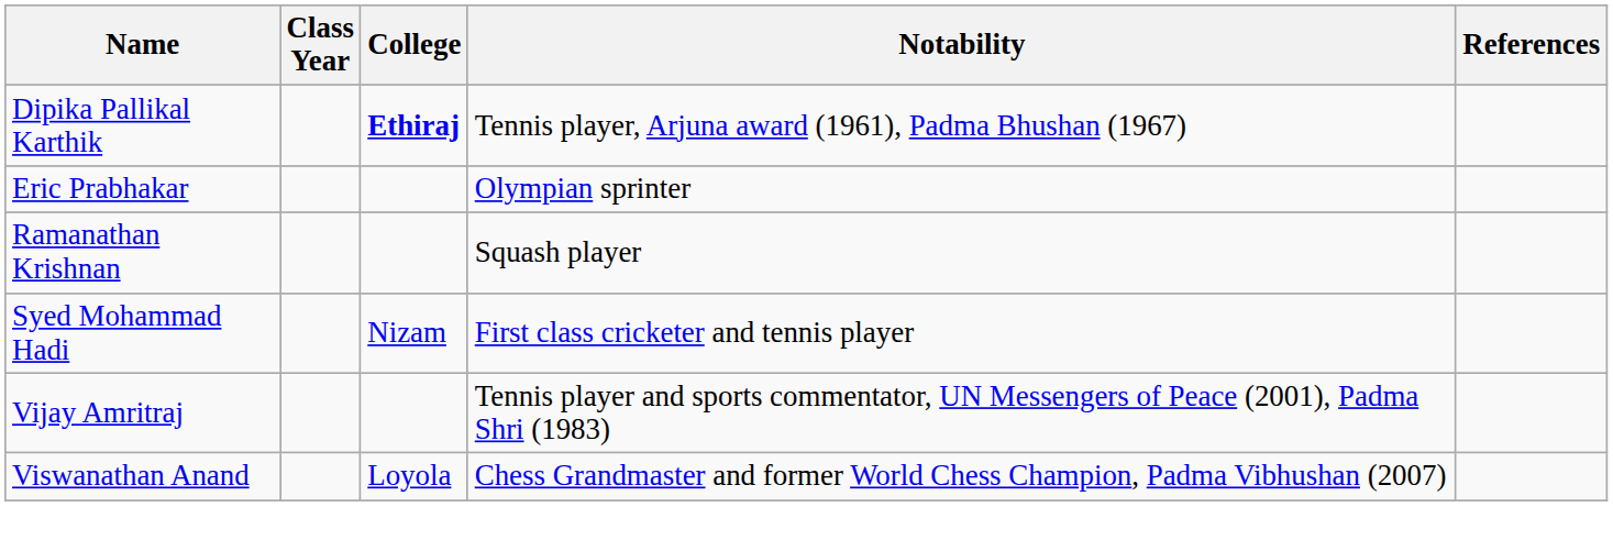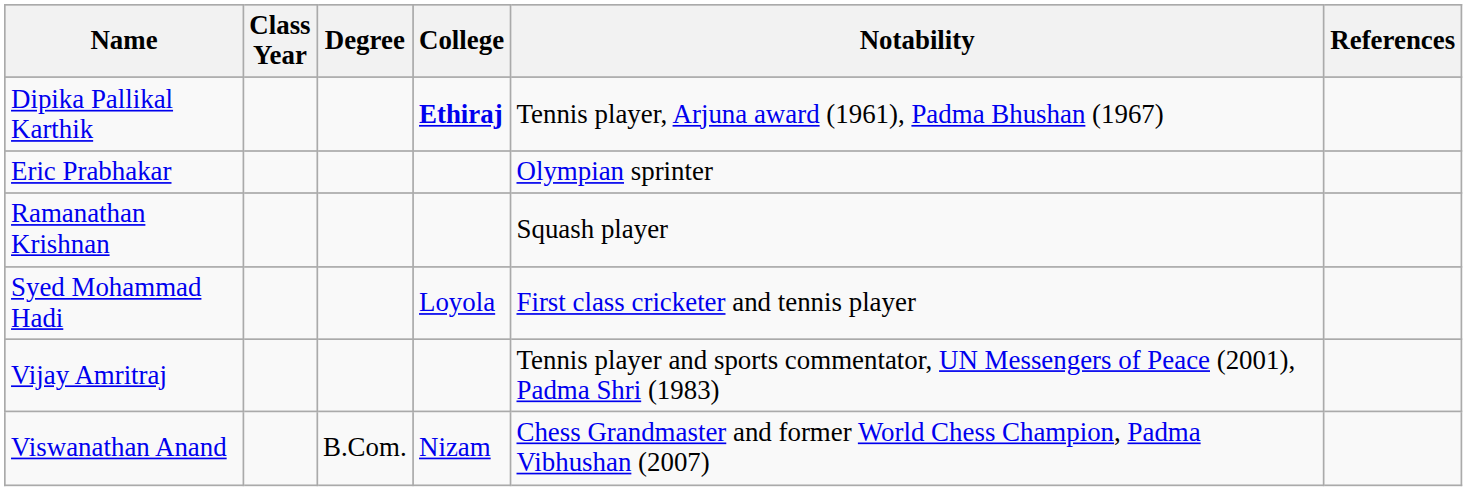 <table class="wikitable">
 <tr>
 <th>Name</th>
 <th>Class<br>Year</th>
+<th>Degree</th>
 <th>College</th>
 <th>Notability</th>
 <th>References</th>
 </tr>
 <tr>
 <td><a href='#'>Dipika Pallikal Karthik</a></td>
+<td></td>
 <td></td>
 <td><strong><a href='#'>Ethiraj</a></strong></td>
 <td>Tennis player, <a href='#'>Arjuna award</a> (1961), <a href='#'>Padma Bhushan</a> (1967)</td>
 <td></td>
 </tr>
 <tr>
 <td><a href='#'>Eric Prabhakar</a></td>
 <td></td>
 <td></td>
+<td></td>
 <td><a href='#'>Olympian</a> sprinter</td>
 <td></td>
 </tr>
 <tr>
 <td><a href='#'>Ramanathan Krishnan</a></td>
+<td></td>
 <td></td>
 <td></td>
 <td>Squash player</td>
 <td></td>
 </tr>
 <tr>
 <td><a href='#'>Syed Mohammad Hadi</a></td>
 <td></td>
-<td><a href='#'>Nizam</a></td>
+<td></td>
+<td><a href='#'>Loyola</a></td>
 <td><a href='#'>First class cricketer</a> and tennis player</td>
 <td></td>
 </tr>
 <tr>
 <td><a href='#'>Vijay Amritraj</a></td>
+<td></td>
 <td></td>
 <td></td>
 <td>Tennis player and sports commentator, <a href='#'>UN Messengers of Peace</a> (2001), <a href='#'>Padma Shri</a> (1983)</td>
 <td></td>
 </tr>
 <tr>
 <td><a href='#'>Viswanathan Anand</a></td>
 <td></td>
-<td><a href='#'>Loyola</a></td>
+<td>B.Com.</td>
+<td><a href='#'>Nizam</a></td>
 <td><a href='#'>Chess Grandmaster</a> and former <a href='#'>World Chess Champion</a>, <a href='#'>Padma Vibhushan</a> (2007)</td>
 <td></td>
 </tr>
 </table>
